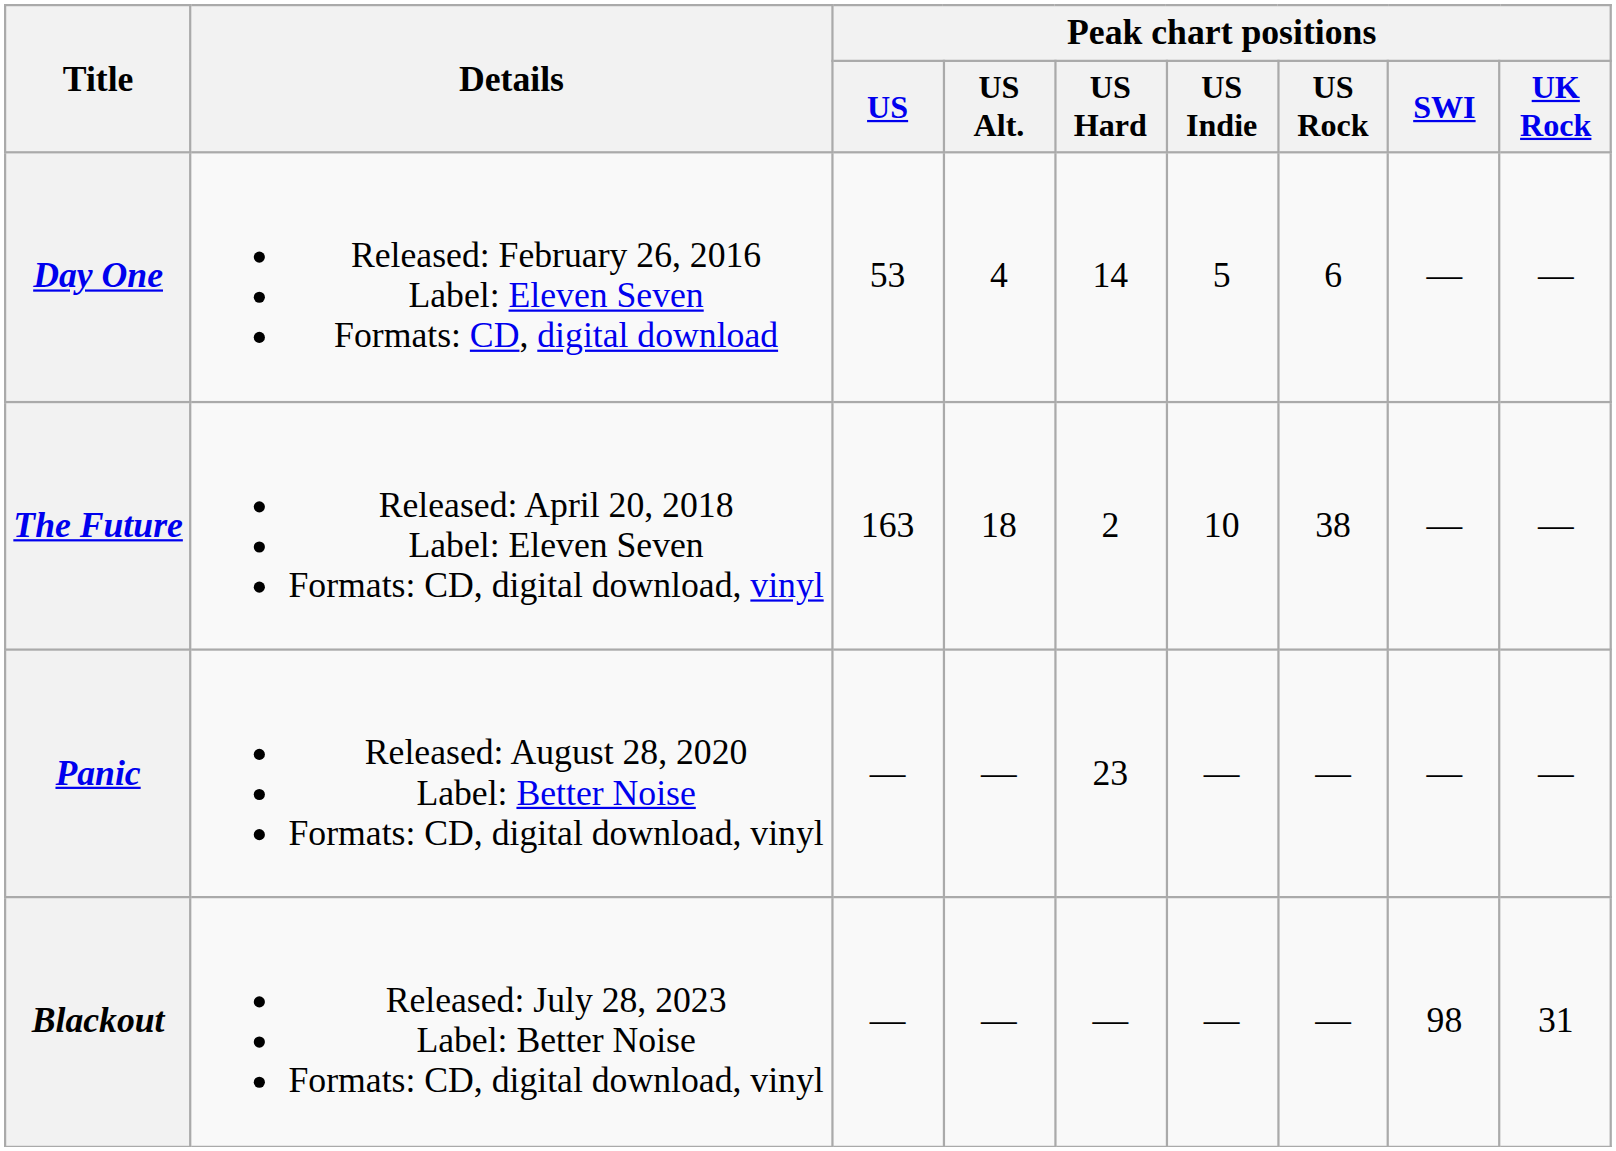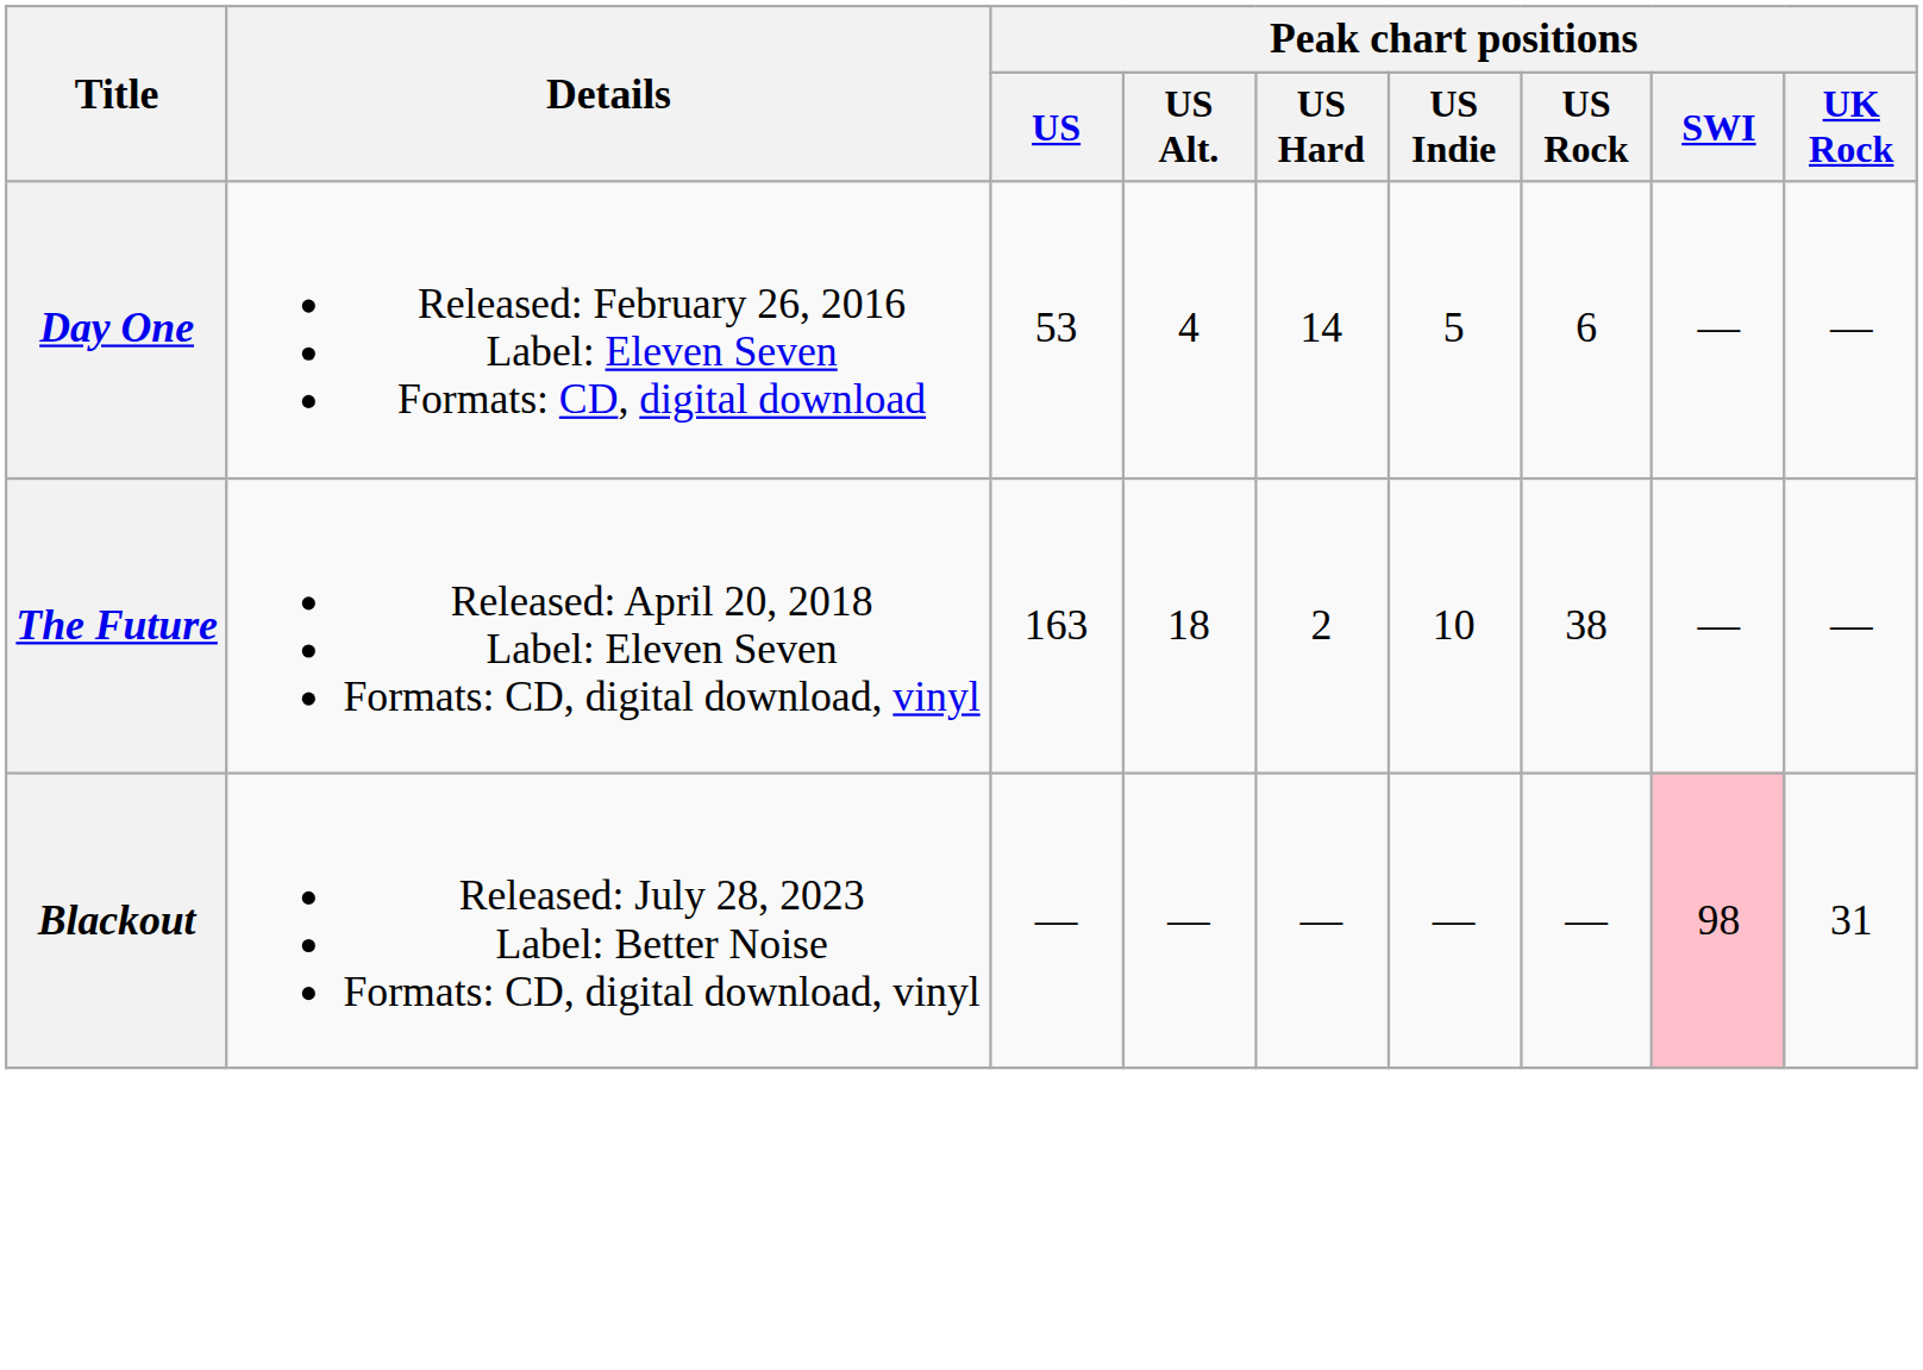 <table class="wikitable plainrowheaders" style="text-align:center;">
 <tr>
 <th scope="col" rowspan="2">Title</th>
 <th scope="col" rowspan="2">Details</th>
 <th scope="col" colspan="7">Peak chart positions</th>
 </tr>
 <tr>
 <th scope="col" style="width:3em;font-size:90%;"><a href='#'>US</a><br></th>
 <th scope="col" style="width:3em;font-size:90%;">US<br>Alt.<br></th>
 <th scope="col" style="width:3em;font-size:90%;">US<br>Hard<br></th>
 <th scope="col" style="width:3em;font-size:90%;">US<br>Indie<br></th>
 <th scope="col" style="width:3em;font-size:90%;">US<br>Rock<br></th>
 <th scope="col" style="width:3em;font-size:90%;"><a href='#'>SWI</a><br></th>
 <th scope="col" style="width:3em;font-size:90%;"><a href='#'>UK Rock</a><br></th>
 </tr>
 <tr>
 <th scope="row"><em><a href='#'>Day One</a></em></th>
 <td><br><ul><li>Released: February 26, 2016</li><li>Label: <a href='#'>Eleven Seven</a></li><li>Formats: <a href='#'>CD</a>, <a href='#'>digital download</a></li></ul></td>
 <td>53</td>
 <td>4</td>
 <td>14</td>
 <td>5</td>
 <td>6</td>
 <td>—</td>
 <td>—</td>
 </tr>
 <tr>
 <th scope="row"><em><a href='#'>The Future</a></em></th>
 <td><br><ul><li>Released: April 20, 2018</li><li>Label: Eleven Seven</li><li>Formats: CD, digital download, <a href='#'>vinyl</a></li></ul></td>
 <td>163</td>
 <td>18</td>
 <td>2</td>
 <td>10</td>
 <td>38</td>
 <td>—</td>
 <td>—</td>
 </tr>
 <tr>
-<th scope="row"><em><a href='#'>Panic</a></em></th>
-<td><br><ul><li>Released: August 28, 2020</li><li>Label: <a href='#'>Better Noise</a></li><li>Formats: CD, digital download, vinyl</li></ul></td>
-<td>—</td>
-<td>—</td>
-<td>23</td>
-<td>—</td>
-<td>—</td>
-<td>—</td>
-<td>—</td>
-</tr>
-<tr>
 <th scope="row"><em>Blackout</em></th>
 <td><br><ul><li>Released: July 28, 2023</li><li>Label: Better Noise</li><li>Formats: CD, digital download, vinyl</li></ul></td>
 <td>—</td>
 <td>—</td>
 <td>—</td>
 <td>—</td>
 <td>—</td>
-<td>98</td>
+<td style="background: pink;">98</td>
 <td>31</td>
 </tr>
 </table>
